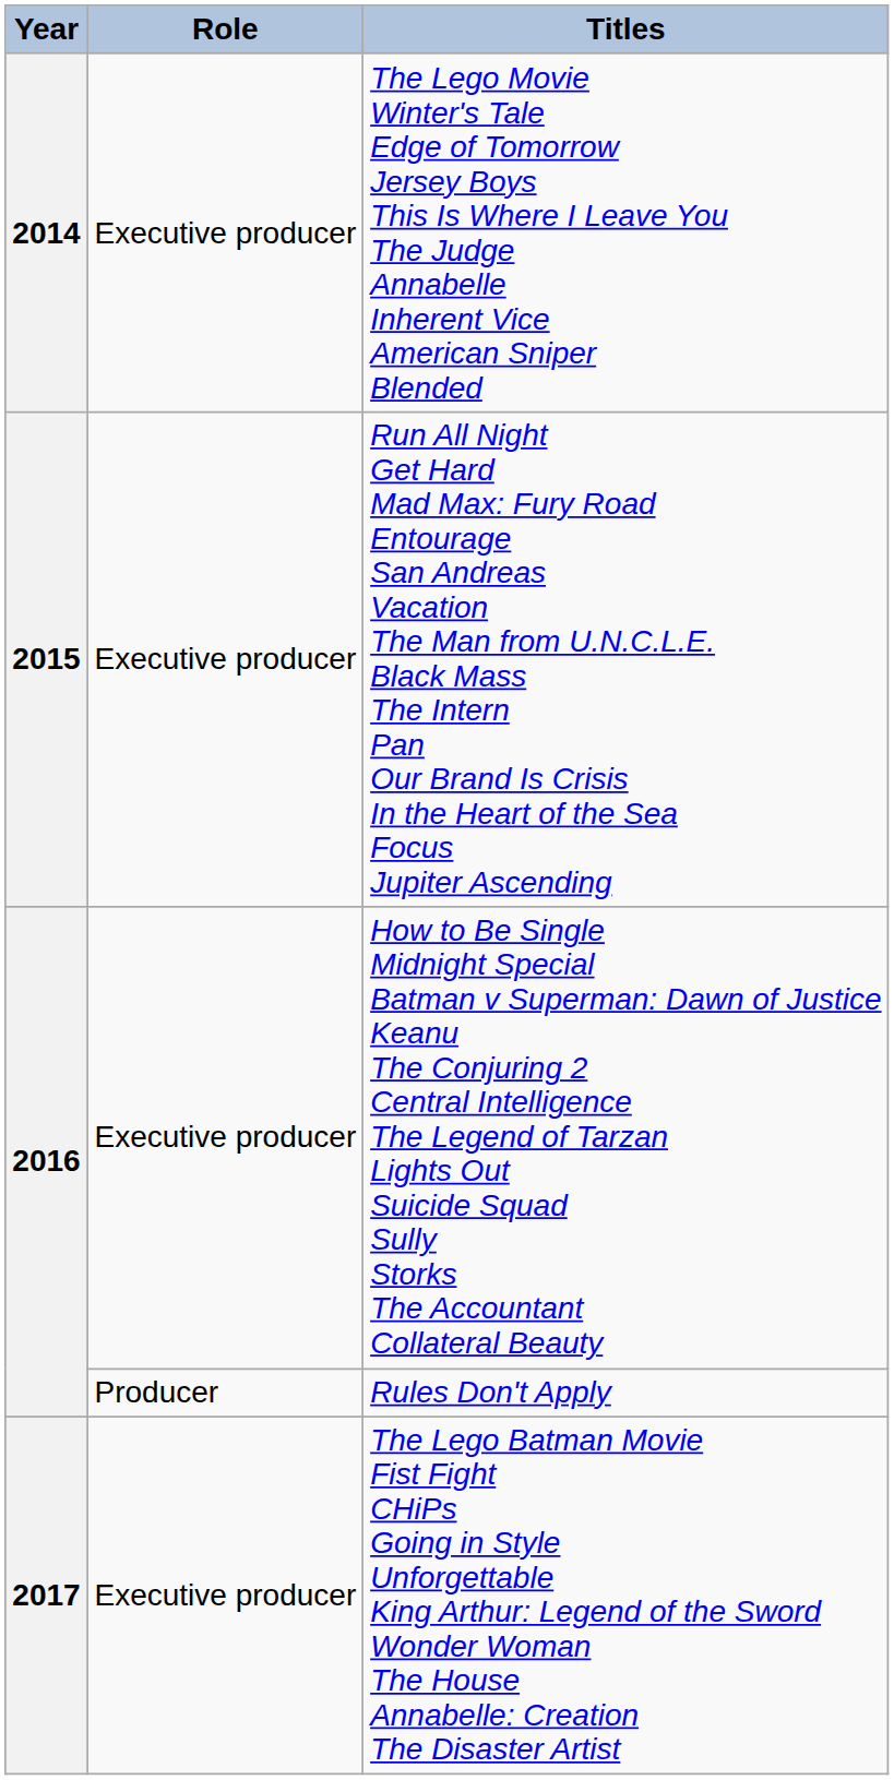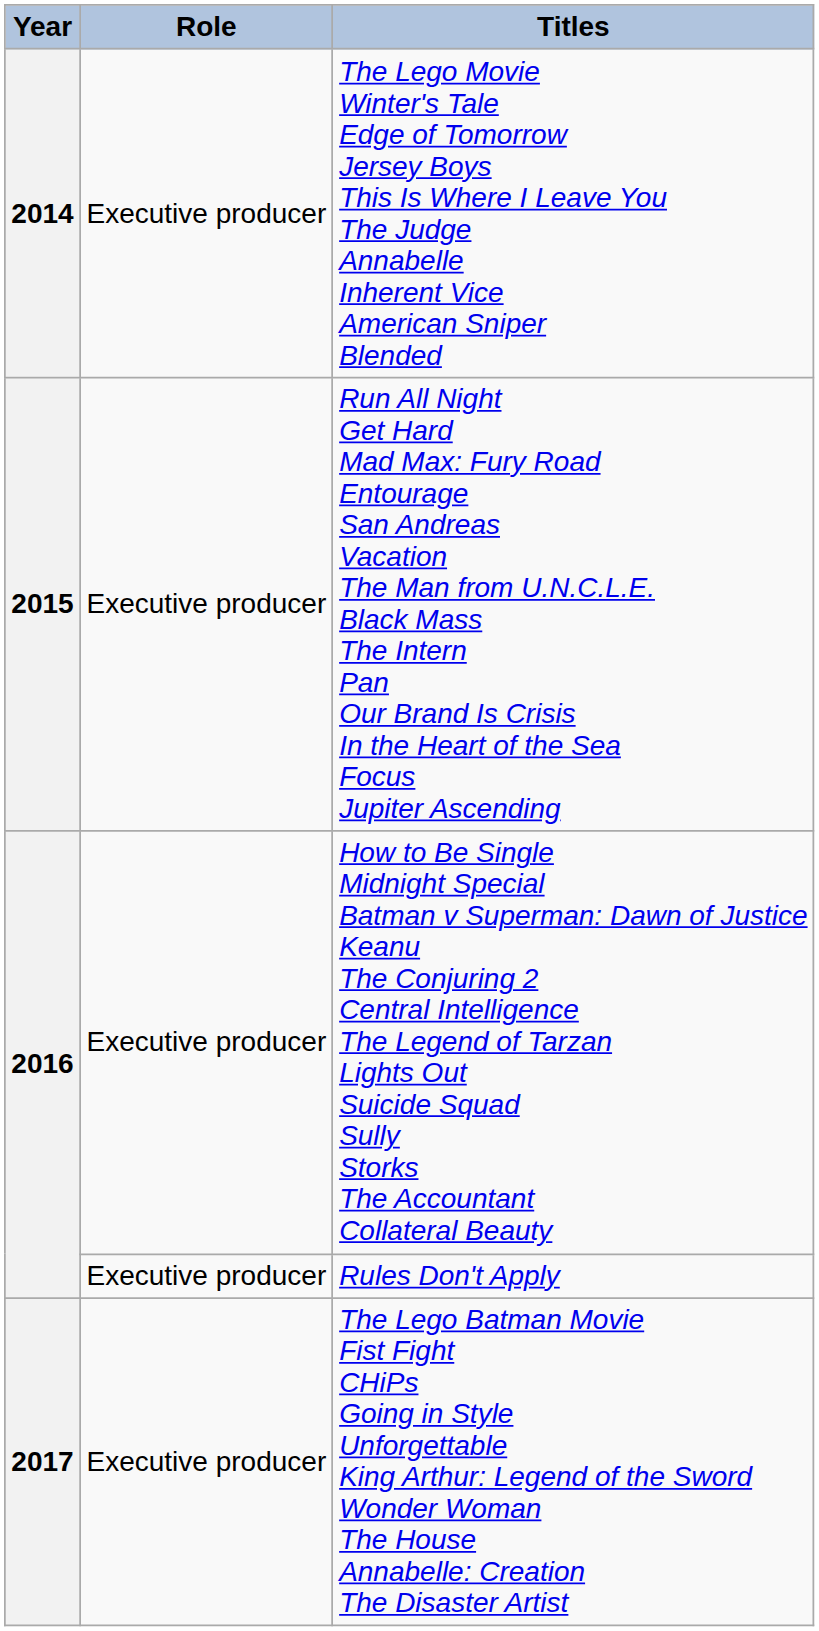 <table class="wikitable">
 <tr>
 <th style="background:#B0C4DE;">Year</th>
 <th style="background:#B0C4DE;">Role</th>
 <th style="background:#B0C4DE;">Titles</th>
 </tr>
 <tr>
 <th>2014</th>
 <td>Executive producer</td>
 <td><em><a href='#'>The Lego Movie</a></em> <br> <em><a href='#'>Winter's Tale</a></em> <br> <em><a href='#'>Edge of Tomorrow</a></em> <br> <em><a href='#'>Jersey Boys</a></em> <br> <em><a href='#'>This Is Where I Leave You</a></em> <br> <em><a href='#'>The Judge</a></em> <br> <em><a href='#'>Annabelle</a></em> <br> <em><a href='#'>Inherent Vice</a></em> <br> <em><a href='#'>American Sniper</a></em> <br> <em><a href='#'>Blended</a></em></td>
 </tr>
 <tr>
 <th>2015</th>
 <td>Executive producer</td>
 <td><em><a href='#'>Run All Night</a></em> <br> <em><a href='#'>Get Hard</a></em> <br> <em><a href='#'>Mad Max: Fury Road</a></em> <br> <em><a href='#'>Entourage</a></em> <br> <em><a href='#'>San Andreas</a></em> <br> <em><a href='#'>Vacation</a></em> <br> <em><a href='#'>The Man from U.N.C.L.E.</a></em> <br> <em><a href='#'>Black Mass</a></em> <br> <em><a href='#'>The Intern</a></em> <br> <em><a href='#'>Pan</a></em> <br> <em><a href='#'>Our Brand Is Crisis</a></em> <br> <em><a href='#'>In the Heart of the Sea</a></em> <br> <em><a href='#'>Focus</a></em> <br> <em><a href='#'>Jupiter Ascending</a></em></td>
 </tr>
 <tr>
 <th rowspan=2>2016</th>
 <td>Executive producer</td>
 <td><em><a href='#'>How to Be Single</a></em> <br> <em><a href='#'>Midnight Special</a></em> <br> <em><a href='#'>Batman v Superman: Dawn of Justice</a></em> <br> <em><a href='#'>Keanu</a></em> <br> <em><a href='#'>The Conjuring 2</a></em> <br> <em><a href='#'>Central Intelligence</a></em> <br> <em><a href='#'>The Legend of Tarzan</a></em> <br> <em><a href='#'>Lights Out</a></em> <br> <em><a href='#'>Suicide Squad</a></em> <br> <em><a href='#'>Sully</a></em> <br> <em><a href='#'>Storks</a></em> <br> <em><a href='#'>The Accountant</a></em> <br> <em><a href='#'>Collateral Beauty</a></em></td>
 </tr>
 <tr>
-<td>Producer</td>
+<td>Executive producer</td>
 <td><em><a href='#'>Rules Don't Apply</a></em></td>
 </tr>
 <tr>
 <th>2017</th>
 <td>Executive producer</td>
 <td><em><a href='#'>The Lego Batman Movie</a></em> <br> <em><a href='#'>Fist Fight</a></em> <br> <em><a href='#'>CHiPs</a></em> <br> <em><a href='#'>Going in Style</a></em> <br> <em><a href='#'>Unforgettable</a></em> <br> <em><a href='#'>King Arthur: Legend of the Sword</a></em> <br> <em><a href='#'>Wonder Woman</a></em> <br> <em><a href='#'>The House</a></em> <br> <em><a href='#'>Annabelle: Creation</a></em> <br> <em><a href='#'>The Disaster Artist</a></em></td>
 </tr>
 </table>
